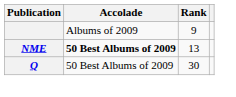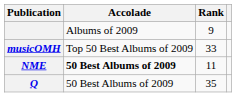 <table class="wikitable sortable plainrowheaders">
 <tr>
 <th scope="col">Publication</th>
 <th scope="col">Accolade</th>
 <th scope="col">Rank</th>
 <th scope="col" class="unsortable"></th>
 </tr>
 <tr>
 <th scope="row"><em></em></th>
 <td>Albums of 2009</td>
 <td align="center">9</td>
 <td align="center"></td>
 </tr>
 <tr>
+<th scope="row"><em><a href='#'>musicOMH</a></em></th>
+<td>Top 50 Best Albums of 2009</td>
+<td align="center">33</td>
+<td align="center"></td>
+</tr>
+<tr>
 <th scope="row"><em><a href='#'>NME</a></em></th>
 <td><strong>50 Best Albums of 2009</strong></td>
-<td align="center">13</td>
+<td align="center">11</td>
 <td align="center"></td>
 </tr>
 <tr>
 <th scope="row"><em><a href='#'>Q</a></em></th>
 <td>50 Best Albums of 2009</td>
-<td align="center">30</td>
+<td align="center">35</td>
 <td align="center"></td>
 </tr>
 </table>
